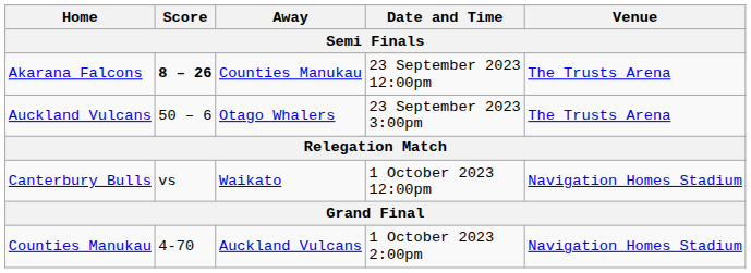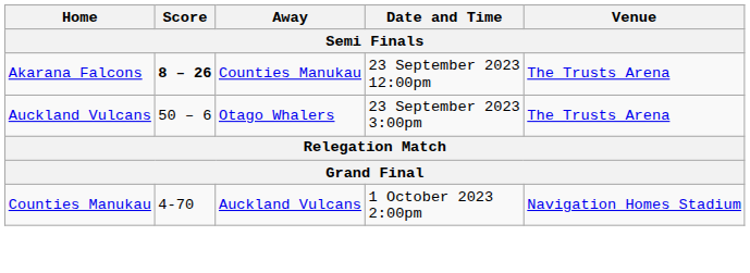 <table class="wikitable">
 <tr>
 <th>Home</th>
 <th>Score</th>
 <th>Away</th>
 <th>Date and Time</th>
 <th>Venue</th>
 </tr>
 <tr>
 <th colspan="5">Semi Finals</th>
 </tr>
 <tr>
 <td> <a href='#'>Akarana Falcons</a></td>
 <td><strong>8 – 26</strong></td>
 <td> <a href='#'>Counties Manukau</a></td>
 <td>23 September 2023<br>12:00pm</td>
 <td><a href='#'>The Trusts Arena</a></td>
 </tr>
 <tr>
 <td> <a href='#'>Auckland Vulcans</a></td>
 <td>50 – 6</td>
 <td> <a href='#'>Otago Whalers</a></td>
 <td>23 September 2023<br>3:00pm</td>
 <td><a href='#'>The Trusts Arena</a></td>
 </tr>
 <tr>
 <th colspan="5">Relegation Match</th>
 </tr>
 <tr>
-<td> <a href='#'>Canterbury Bulls</a></td>
-<td>vs</td>
-<td> <a href='#'>Waikato</a></td>
-<td>1 October 2023<br>12:00pm</td>
-<td><a href='#'>Navigation Homes Stadium</a></td>
-</tr>
-<tr>
 <th colspan="5">Grand Final</th>
 </tr>
 <tr>
 <td> <a href='#'>Counties Manukau</a></td>
 <td>4-70</td>
 <td> <a href='#'>Auckland Vulcans</a></td>
 <td>1 October 2023<br>2:00pm</td>
 <td><a href='#'>Navigation Homes Stadium</a></td>
 </tr>
 </table>
